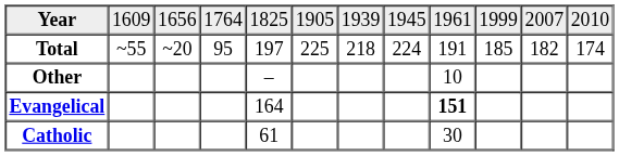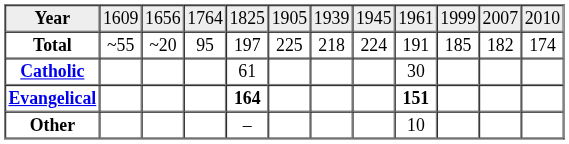 <table border="1" cellpadding="2" cellspacing="0" width="500">
 <tr bgcolor="#eeeeee" align="center">
 <td><strong>Year</strong></td>
 <td>1609</td>
 <td>1656</td>
 <td>1764</td>
 <td>1825</td>
 <td>1905</td>
 <td>1939</td>
 <td>1945</td>
 <td>1961</td>
 <td>1999</td>
 <td>2007</td>
 <td>2010</td>
 </tr>
 <tr align="center">
 <td><strong>Total</strong></td>
 <td>~55</td>
 <td>~20</td>
 <td>95</td>
 <td>197</td>
 <td>225</td>
 <td>218</td>
 <td>224</td>
 <td>191</td>
 <td>185</td>
 <td>182</td>
 <td>174</td>
 </tr>
 <tr align="center">
+<td><strong><a href='#'>Catholic</a></strong></td>
+<td> </td>
+<td> </td>
+<td> </td>
+<td>61</td>
+<td> </td>
+<td> </td>
+<td> </td>
+<td>30</td>
+<td> </td>
+<td> </td>
+<td> </td>
+</tr>
+<tr align="center">
+<td><strong><a href='#'>Evangelical</a></strong></td>
+<td> </td>
+<td> </td>
+<td> </td>
+<td><strong>164</strong></td>
+<td> </td>
+<td> </td>
+<td> </td>
+<td><strong>151</strong></td>
+<td> </td>
+<td> </td>
+<td> </td>
+</tr>
+<tr align="center">
 <td><strong>Other</strong></td>
 <td> </td>
 <td> </td>
 <td> </td>
 <td>–</td>
 <td> </td>
 <td> </td>
 <td> </td>
 <td>10</td>
 <td> </td>
 <td> </td>
 <td> </td>
 </tr>
-<tr align="center">
-<td><strong><a href='#'>Evangelical</a></strong></td>
-<td> </td>
-<td> </td>
-<td> </td>
-<td>164</td>
-<td> </td>
-<td> </td>
-<td> </td>
-<td><strong>151</strong></td>
-<td> </td>
-<td> </td>
-<td> </td>
-</tr>
-<tr align="center">
-<td><strong><a href='#'>Catholic</a></strong></td>
-<td> </td>
-<td> </td>
-<td> </td>
-<td>61</td>
-<td> </td>
-<td> </td>
-<td> </td>
-<td>30</td>
-<td> </td>
-<td> </td>
-<td> </td>
-</tr>
 </table>
